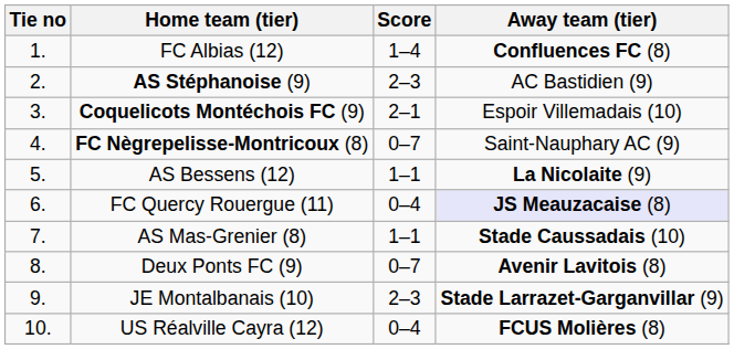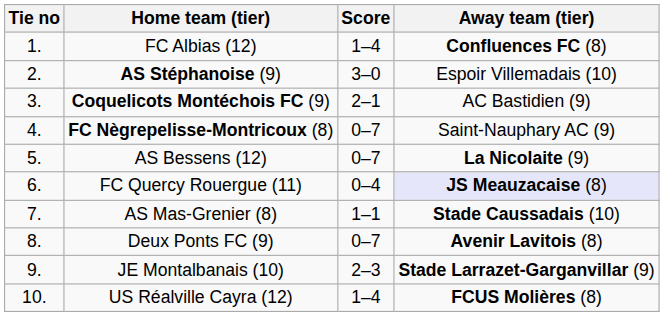 <table class="wikitable" style="text-align: center">
 <tr>
 <th>Tie no</th>
 <th>Home team (tier)</th>
 <th>Score</th>
 <th>Away team (tier)</th>
 </tr>
 <tr>
 <td>1.</td>
 <td>FC Albias (12)</td>
 <td>1–4</td>
 <td><strong>Confluences FC</strong> (8)</td>
 </tr>
 <tr>
 <td>2.</td>
 <td><strong>AS Stéphanoise</strong> (9)</td>
-<td>2–3</td>
-<td>AC Bastidien (9)</td>
+<td>3–0</td>
+<td>Espoir Villemadais (10)</td>
 </tr>
 <tr>
 <td>3.</td>
 <td><strong>Coquelicots Montéchois FC</strong> (9)</td>
 <td>2–1</td>
-<td>Espoir Villemadais (10)</td>
+<td>AC Bastidien (9)</td>
 </tr>
 <tr>
 <td>4.</td>
 <td><strong>FC Nègrepelisse-Montricoux</strong> (8)</td>
 <td>0–7</td>
 <td>Saint-Nauphary AC (9)</td>
 </tr>
 <tr>
 <td>5.</td>
 <td>AS Bessens (12)</td>
-<td>1–1 </td>
+<td>0–7</td>
 <td><strong>La Nicolaite</strong> (9)</td>
 </tr>
 <tr>
 <td>6.</td>
 <td>FC Quercy Rouergue (11)</td>
 <td>0–4</td>
 <td style="background: lavender;"><strong>JS Meauzacaise</strong> (8)</td>
 </tr>
 <tr>
 <td>7.</td>
 <td>AS Mas-Grenier (8)</td>
 <td>1–1 </td>
 <td><strong>Stade Caussadais</strong> (10)</td>
 </tr>
 <tr>
 <td>8.</td>
 <td>Deux Ponts FC (9)</td>
 <td>0–7</td>
 <td><strong>Avenir Lavitois</strong> (8)</td>
 </tr>
 <tr>
 <td>9.</td>
 <td>JE Montalbanais (10)</td>
 <td>2–3</td>
 <td><strong>Stade Larrazet-Garganvillar</strong> (9)</td>
 </tr>
 <tr>
 <td>10.</td>
 <td>US Réalville Cayra (12)</td>
-<td>0–4</td>
+<td>1–4</td>
 <td><strong>FCUS Molières</strong> (8)</td>
 </tr>
 </table>
